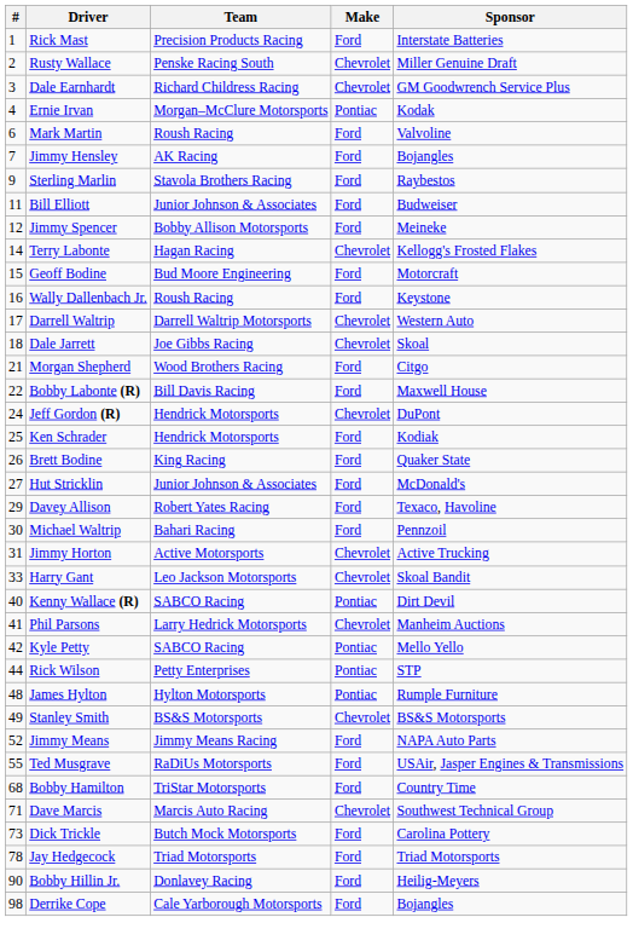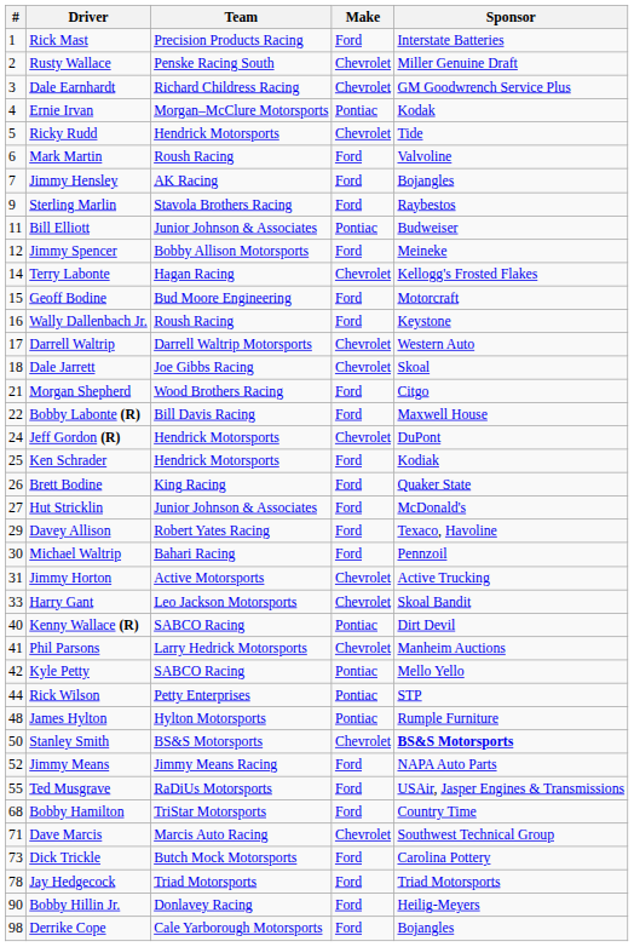 <table class="wikitable" style="font-size:95%">
 <tr>
 <th>#</th>
 <th>Driver</th>
 <th>Team</th>
 <th>Make</th>
 <th>Sponsor</th>
 </tr>
 <tr>
 <td>1</td>
 <td><a href='#'>Rick Mast</a></td>
 <td><a href='#'>Precision Products Racing</a></td>
 <td><a href='#'>Ford</a></td>
 <td><a href='#'>Interstate Batteries</a></td>
 </tr>
 <tr>
 <td>2</td>
 <td><a href='#'>Rusty Wallace</a></td>
 <td><a href='#'>Penske Racing South</a></td>
 <td><a href='#'>Chevrolet</a></td>
 <td><a href='#'>Miller Genuine Draft</a></td>
 </tr>
 <tr>
 <td>3</td>
 <td><a href='#'>Dale Earnhardt</a></td>
 <td><a href='#'>Richard Childress Racing</a></td>
 <td><a href='#'>Chevrolet</a></td>
 <td><a href='#'>GM Goodwrench Service Plus</a></td>
 </tr>
 <tr>
 <td>4</td>
 <td><a href='#'>Ernie Irvan</a></td>
 <td><a href='#'>Morgan–McClure Motorsports</a></td>
 <td><a href='#'>Pontiac</a></td>
 <td><a href='#'>Kodak</a></td>
 </tr>
 <tr>
+<td>5</td>
+<td><a href='#'>Ricky Rudd</a></td>
+<td><a href='#'>Hendrick Motorsports</a></td>
+<td><a href='#'>Chevrolet</a></td>
+<td><a href='#'>Tide</a></td>
+</tr>
+<tr>
 <td>6</td>
 <td><a href='#'>Mark Martin</a></td>
 <td><a href='#'>Roush Racing</a></td>
 <td><a href='#'>Ford</a></td>
 <td><a href='#'>Valvoline</a></td>
 </tr>
 <tr>
 <td>7</td>
 <td><a href='#'>Jimmy Hensley</a></td>
 <td><a href='#'>AK Racing</a></td>
 <td><a href='#'>Ford</a></td>
 <td><a href='#'>Bojangles</a></td>
 </tr>
 <tr>
 <td>9</td>
 <td><a href='#'>Sterling Marlin</a></td>
 <td><a href='#'>Stavola Brothers Racing</a></td>
 <td><a href='#'>Ford</a></td>
 <td><a href='#'>Raybestos</a></td>
 </tr>
 <tr>
 <td>11</td>
 <td><a href='#'>Bill Elliott</a></td>
 <td><a href='#'>Junior Johnson & Associates</a></td>
-<td><a href='#'>Ford</a></td>
+<td><a href='#'>Pontiac</a></td>
 <td><a href='#'>Budweiser</a></td>
 </tr>
 <tr>
 <td>12</td>
 <td><a href='#'>Jimmy Spencer</a></td>
 <td><a href='#'>Bobby Allison Motorsports</a></td>
 <td><a href='#'>Ford</a></td>
 <td><a href='#'>Meineke</a></td>
 </tr>
 <tr>
 <td>14</td>
 <td><a href='#'>Terry Labonte</a></td>
 <td><a href='#'>Hagan Racing</a></td>
 <td><a href='#'>Chevrolet</a></td>
 <td><a href='#'>Kellogg's Frosted Flakes</a></td>
 </tr>
 <tr>
 <td>15</td>
 <td><a href='#'>Geoff Bodine</a></td>
 <td><a href='#'>Bud Moore Engineering</a></td>
 <td><a href='#'>Ford</a></td>
 <td><a href='#'>Motorcraft</a></td>
 </tr>
 <tr>
 <td>16</td>
 <td><a href='#'>Wally Dallenbach Jr.</a></td>
 <td><a href='#'>Roush Racing</a></td>
 <td><a href='#'>Ford</a></td>
 <td><a href='#'>Keystone</a></td>
 </tr>
 <tr>
 <td>17</td>
 <td><a href='#'>Darrell Waltrip</a></td>
 <td><a href='#'>Darrell Waltrip Motorsports</a></td>
 <td><a href='#'>Chevrolet</a></td>
 <td><a href='#'>Western Auto</a></td>
 </tr>
 <tr>
 <td>18</td>
 <td><a href='#'>Dale Jarrett</a></td>
 <td><a href='#'>Joe Gibbs Racing</a></td>
 <td><a href='#'>Chevrolet</a></td>
 <td><a href='#'>Skoal</a></td>
 </tr>
 <tr>
 <td>21</td>
 <td><a href='#'>Morgan Shepherd</a></td>
 <td><a href='#'>Wood Brothers Racing</a></td>
 <td><a href='#'>Ford</a></td>
 <td><a href='#'>Citgo</a></td>
 </tr>
 <tr>
 <td>22</td>
 <td><a href='#'>Bobby Labonte</a> <strong>(R)</strong></td>
 <td><a href='#'>Bill Davis Racing</a></td>
 <td><a href='#'>Ford</a></td>
 <td><a href='#'>Maxwell House</a></td>
 </tr>
 <tr>
 <td>24</td>
 <td><a href='#'>Jeff Gordon</a> <strong>(R)</strong></td>
 <td><a href='#'>Hendrick Motorsports</a></td>
 <td><a href='#'>Chevrolet</a></td>
 <td><a href='#'>DuPont</a></td>
 </tr>
 <tr>
 <td>25</td>
 <td><a href='#'>Ken Schrader</a></td>
 <td><a href='#'>Hendrick Motorsports</a></td>
 <td><a href='#'>Ford</a></td>
 <td><a href='#'>Kodiak</a></td>
 </tr>
 <tr>
 <td>26</td>
 <td><a href='#'>Brett Bodine</a></td>
 <td><a href='#'>King Racing</a></td>
 <td><a href='#'>Ford</a></td>
 <td><a href='#'>Quaker State</a></td>
 </tr>
 <tr>
 <td>27</td>
 <td><a href='#'>Hut Stricklin</a></td>
 <td><a href='#'>Junior Johnson & Associates</a></td>
 <td><a href='#'>Ford</a></td>
 <td><a href='#'>McDonald's</a></td>
 </tr>
 <tr>
 <td>29</td>
 <td><a href='#'>Davey Allison</a></td>
 <td><a href='#'>Robert Yates Racing</a></td>
 <td><a href='#'>Ford</a></td>
 <td><a href='#'>Texaco</a>, <a href='#'>Havoline</a></td>
 </tr>
 <tr>
 <td>30</td>
 <td><a href='#'>Michael Waltrip</a></td>
 <td><a href='#'>Bahari Racing</a></td>
 <td><a href='#'>Ford</a></td>
 <td><a href='#'>Pennzoil</a></td>
 </tr>
 <tr>
 <td>31</td>
 <td><a href='#'>Jimmy Horton</a></td>
 <td><a href='#'>Active Motorsports</a></td>
 <td><a href='#'>Chevrolet</a></td>
 <td><a href='#'>Active Trucking</a></td>
 </tr>
 <tr>
 <td>33</td>
 <td><a href='#'>Harry Gant</a></td>
 <td><a href='#'>Leo Jackson Motorsports</a></td>
 <td><a href='#'>Chevrolet</a></td>
 <td><a href='#'>Skoal Bandit</a></td>
 </tr>
 <tr>
 <td>40</td>
 <td><a href='#'>Kenny Wallace</a> <strong>(R)</strong></td>
 <td><a href='#'>SABCO Racing</a></td>
 <td><a href='#'>Pontiac</a></td>
 <td><a href='#'>Dirt Devil</a></td>
 </tr>
 <tr>
 <td>41</td>
 <td><a href='#'>Phil Parsons</a></td>
 <td><a href='#'>Larry Hedrick Motorsports</a></td>
 <td><a href='#'>Chevrolet</a></td>
 <td><a href='#'>Manheim Auctions</a></td>
 </tr>
 <tr>
 <td>42</td>
 <td><a href='#'>Kyle Petty</a></td>
 <td><a href='#'>SABCO Racing</a></td>
 <td><a href='#'>Pontiac</a></td>
 <td><a href='#'>Mello Yello</a></td>
 </tr>
 <tr>
 <td>44</td>
 <td><a href='#'>Rick Wilson</a></td>
 <td><a href='#'>Petty Enterprises</a></td>
 <td><a href='#'>Pontiac</a></td>
 <td><a href='#'>STP</a></td>
 </tr>
 <tr>
 <td>48</td>
 <td><a href='#'>James Hylton</a></td>
 <td><a href='#'>Hylton Motorsports</a></td>
 <td><a href='#'>Pontiac</a></td>
 <td><a href='#'>Rumple Furniture</a></td>
 </tr>
 <tr>
-<td>49</td>
+<td>50</td>
 <td><a href='#'>Stanley Smith</a></td>
 <td><a href='#'>BS&S Motorsports</a></td>
 <td><a href='#'>Chevrolet</a></td>
-<td><a href='#'>BS&S Motorsports</a></td>
+<td><strong><a href='#'>BS&S Motorsports</a></strong></td>
 </tr>
 <tr>
 <td>52</td>
 <td><a href='#'>Jimmy Means</a></td>
 <td><a href='#'>Jimmy Means Racing</a></td>
 <td><a href='#'>Ford</a></td>
 <td><a href='#'>NAPA Auto Parts</a></td>
 </tr>
 <tr>
 <td>55</td>
 <td><a href='#'>Ted Musgrave</a></td>
 <td><a href='#'>RaDiUs Motorsports</a></td>
 <td><a href='#'>Ford</a></td>
 <td><a href='#'>USAir</a>, <a href='#'>Jasper Engines & Transmissions</a></td>
 </tr>
 <tr>
 <td>68</td>
 <td><a href='#'>Bobby Hamilton</a></td>
 <td><a href='#'>TriStar Motorsports</a></td>
 <td><a href='#'>Ford</a></td>
 <td><a href='#'>Country Time</a></td>
 </tr>
 <tr>
 <td>71</td>
 <td><a href='#'>Dave Marcis</a></td>
 <td><a href='#'>Marcis Auto Racing</a></td>
 <td><a href='#'>Chevrolet</a></td>
 <td><a href='#'>Southwest Technical Group</a></td>
 </tr>
 <tr>
 <td>73</td>
 <td><a href='#'>Dick Trickle</a></td>
 <td><a href='#'>Butch Mock Motorsports</a></td>
 <td><a href='#'>Ford</a></td>
 <td><a href='#'>Carolina Pottery</a></td>
 </tr>
 <tr>
 <td>78</td>
 <td><a href='#'>Jay Hedgecock</a></td>
 <td><a href='#'>Triad Motorsports</a></td>
 <td><a href='#'>Ford</a></td>
 <td><a href='#'>Triad Motorsports</a></td>
 </tr>
 <tr>
 <td>90</td>
 <td><a href='#'>Bobby Hillin Jr.</a></td>
 <td><a href='#'>Donlavey Racing</a></td>
 <td><a href='#'>Ford</a></td>
 <td><a href='#'>Heilig-Meyers</a></td>
 </tr>
 <tr>
 <td>98</td>
 <td><a href='#'>Derrike Cope</a></td>
 <td><a href='#'>Cale Yarborough Motorsports</a></td>
 <td><a href='#'>Ford</a></td>
 <td><a href='#'>Bojangles</a></td>
 </tr>
 </table>
